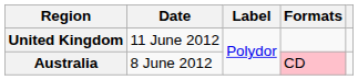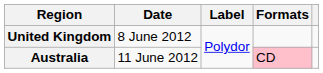 <table class="wikitable plainrowheaders">
 <tr>
 <th>Region</th>
 <th>Date</th>
 <th>Label</th>
 <th>Formats</th>
 <th></th>
 </tr>
 <tr>
 <th scope="row">United Kingdom</th>
-<td>11 June 2012</td>
+<td>8 June 2012</td>
 <td rowspan="2"><a href='#'>Polydor</a></td>
 <td></td>
 <td></td>
 </tr>
 <tr>
 <th scope="row">Australia</th>
-<td>8 June 2012</td>
+<td>11 June 2012</td>
 <td style="background: pink;">CD</td>
 <td></td>
 </tr>
 </table>
